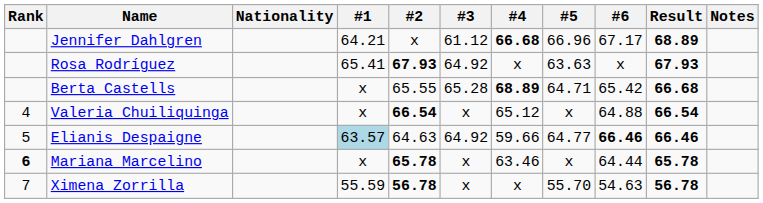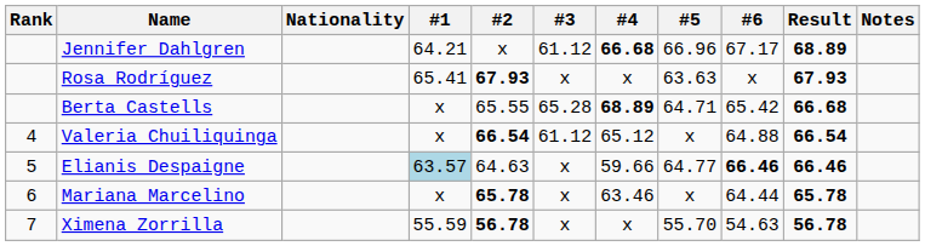 <table class="wikitable sortable" style="text-align:center">
 <tr>
 <th>Rank</th>
 <th>Name</th>
 <th>Nationality</th>
 <th>#1</th>
 <th>#2</th>
 <th>#3</th>
 <th>#4</th>
 <th>#5</th>
 <th>#6</th>
 <th>Result</th>
 <th>Notes</th>
 </tr>
 <tr>
 <td></td>
 <td align=left><a href='#'>Jennifer Dahlgren</a></td>
 <td align=left></td>
 <td>64.21</td>
 <td>x</td>
 <td>61.12</td>
 <td><strong>66.68</strong></td>
 <td>66.96</td>
 <td>67.17</td>
 <td><strong>68.89</strong></td>
 <td></td>
 </tr>
 <tr>
 <td></td>
 <td align=left><a href='#'>Rosa Rodríguez</a></td>
 <td align=left></td>
 <td>65.41</td>
 <td><strong>67.93</strong></td>
-<td>64.92</td>
+<td>x</td>
 <td>x</td>
 <td>63.63</td>
 <td>x</td>
 <td><strong>67.93</strong></td>
 <td></td>
 </tr>
 <tr>
 <td></td>
 <td align=left><a href='#'>Berta Castells</a></td>
 <td align=left></td>
 <td>x</td>
 <td>65.55</td>
 <td>65.28</td>
 <td><strong>68.89</strong></td>
 <td>64.71</td>
 <td>65.42</td>
 <td><strong>66.68</strong></td>
 <td></td>
 </tr>
 <tr>
 <td>4</td>
 <td align=left><a href='#'>Valeria Chuiliquinga</a></td>
 <td align=left></td>
 <td>x</td>
 <td><strong>66.54</strong></td>
-<td>x</td>
+<td>61.12</td>
 <td>65.12</td>
 <td>x</td>
 <td>64.88</td>
 <td><strong>66.54</strong></td>
 <td></td>
 </tr>
 <tr>
 <td>5</td>
 <td align=left><a href='#'>Elianis Despaigne</a></td>
 <td align=left></td>
 <td style="background: lightblue;">63.57</td>
 <td>64.63</td>
-<td>64.92</td>
+<td>x</td>
 <td>59.66</td>
 <td>64.77</td>
 <td><strong>66.46</strong></td>
 <td><strong>66.46</strong></td>
 <td></td>
 </tr>
 <tr>
-<td><strong>6</strong></td>
+<td>6</td>
 <td align=left><a href='#'>Mariana Marcelino</a></td>
 <td align=left></td>
 <td>x</td>
 <td><strong>65.78</strong></td>
 <td>x</td>
 <td>63.46</td>
 <td>x</td>
 <td>64.44</td>
 <td><strong>65.78</strong></td>
 <td></td>
 </tr>
 <tr>
 <td>7</td>
 <td align=left><a href='#'>Ximena Zorrilla</a></td>
 <td align=left></td>
 <td>55.59</td>
 <td><strong>56.78</strong></td>
 <td>x</td>
 <td>x</td>
 <td>55.70</td>
 <td>54.63</td>
 <td><strong>56.78</strong></td>
 <td></td>
 </tr>
 </table>
